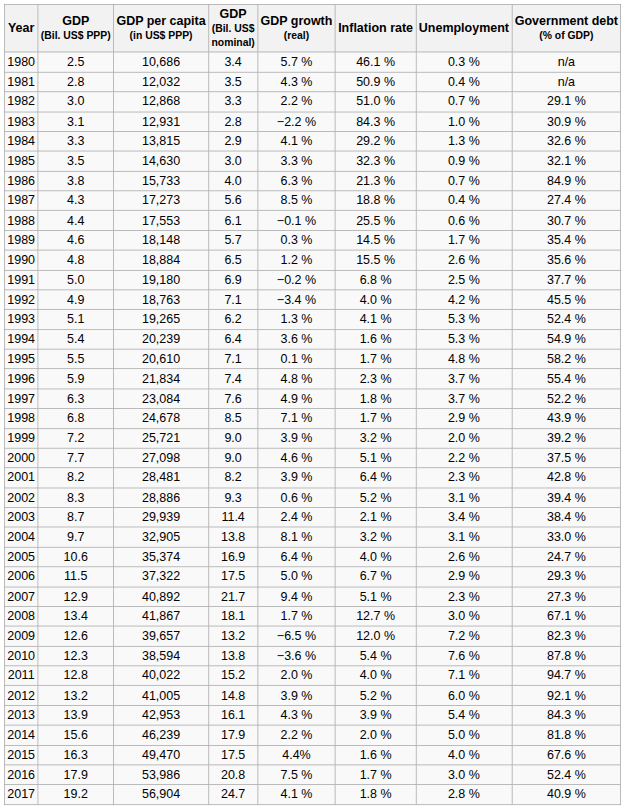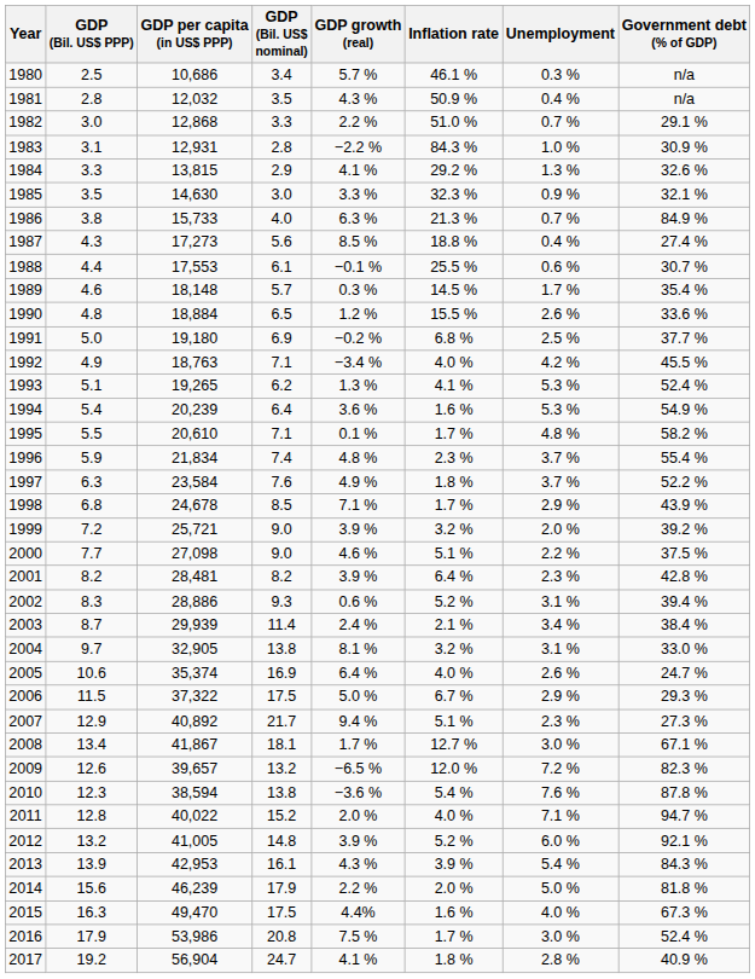 <table class="wikitable" style="text-align:center;">
 <tr>
 <th>Year</th>
 <th>GDP<br><small>(Bil. US$ PPP)</small></th>
 <th>GDP per capita<br><small>(in US$ PPP)</small></th>
 <th>GDP<br><small>(Bil. US$<br>nominal)</small></th>
 <th>GDP growth<br><small>(real)</small></th>
 <th>Inflation rate</th>
 <th>Unemployment</th>
 <th>Government debt<br><small>(% of GDP)</small></th>
 </tr>
 <tr>
 <td>1980</td>
 <td>2.5</td>
 <td>10,686</td>
 <td>3.4</td>
 <td>5.7 %</td>
 <td>46.1 %</td>
 <td>0.3 %</td>
 <td>n/a</td>
 </tr>
 <tr>
 <td>1981</td>
 <td>2.8</td>
 <td>12,032</td>
 <td>3.5</td>
 <td>4.3 %</td>
 <td>50.9 %</td>
 <td>0.4 %</td>
 <td>n/a</td>
 </tr>
 <tr>
 <td>1982</td>
 <td>3.0</td>
 <td>12,868</td>
 <td>3.3</td>
 <td>2.2 %</td>
 <td>51.0 %</td>
 <td>0.7 %</td>
 <td>29.1 %</td>
 </tr>
 <tr>
 <td>1983</td>
 <td>3.1</td>
 <td>12,931</td>
 <td>2.8</td>
 <td>−2.2 %</td>
 <td>84.3 %</td>
 <td>1.0 %</td>
 <td>30.9 %</td>
 </tr>
 <tr>
 <td>1984</td>
 <td>3.3</td>
 <td>13,815</td>
 <td>2.9</td>
 <td>4.1 %</td>
 <td>29.2 %</td>
 <td>1.3 %</td>
 <td>32.6 %</td>
 </tr>
 <tr>
 <td>1985</td>
 <td>3.5</td>
 <td>14,630</td>
 <td>3.0</td>
 <td>3.3 %</td>
 <td>32.3 %</td>
 <td>0.9 %</td>
 <td>32.1 %</td>
 </tr>
 <tr>
 <td>1986</td>
 <td>3.8</td>
 <td>15,733</td>
 <td>4.0</td>
 <td>6.3 %</td>
 <td>21.3 %</td>
 <td>0.7 %</td>
 <td>84.9 %</td>
 </tr>
 <tr>
 <td>1987</td>
 <td>4.3</td>
 <td>17,273</td>
 <td>5.6</td>
 <td>8.5 %</td>
 <td>18.8 %</td>
 <td>0.4 %</td>
 <td>27.4 %</td>
 </tr>
 <tr>
 <td>1988</td>
 <td>4.4</td>
 <td>17,553</td>
 <td>6.1</td>
 <td>−0.1 %</td>
 <td>25.5 %</td>
 <td>0.6 %</td>
 <td>30.7 %</td>
 </tr>
 <tr>
 <td>1989</td>
 <td>4.6</td>
 <td>18,148</td>
 <td>5.7</td>
 <td>0.3 %</td>
 <td>14.5 %</td>
 <td>1.7 %</td>
 <td>35.4 %</td>
 </tr>
 <tr>
 <td>1990</td>
 <td>4.8</td>
 <td>18,884</td>
 <td>6.5</td>
 <td>1.2 %</td>
 <td>15.5 %</td>
 <td>2.6 %</td>
-<td>35.6 %</td>
+<td>33.6 %</td>
 </tr>
 <tr>
 <td>1991</td>
 <td>5.0</td>
 <td>19,180</td>
 <td>6.9</td>
 <td>−0.2 %</td>
 <td>6.8 %</td>
 <td>2.5 %</td>
 <td>37.7 %</td>
 </tr>
 <tr>
 <td>1992</td>
 <td>4.9</td>
 <td>18,763</td>
 <td>7.1</td>
 <td>−3.4 %</td>
 <td>4.0 %</td>
 <td>4.2 %</td>
 <td>45.5 %</td>
 </tr>
 <tr>
 <td>1993</td>
 <td>5.1</td>
 <td>19,265</td>
 <td>6.2</td>
 <td>1.3 %</td>
 <td>4.1 %</td>
 <td>5.3 %</td>
 <td>52.4 %</td>
 </tr>
 <tr>
 <td>1994</td>
 <td>5.4</td>
 <td>20,239</td>
 <td>6.4</td>
 <td>3.6 %</td>
 <td>1.6 %</td>
 <td>5.3 %</td>
 <td>54.9 %</td>
 </tr>
 <tr>
 <td>1995</td>
 <td>5.5</td>
 <td>20,610</td>
 <td>7.1</td>
 <td>0.1 %</td>
 <td>1.7 %</td>
 <td>4.8 %</td>
 <td>58.2 %</td>
 </tr>
 <tr>
 <td>1996</td>
 <td>5.9</td>
 <td>21,834</td>
 <td>7.4</td>
 <td>4.8 %</td>
 <td>2.3 %</td>
 <td>3.7 %</td>
 <td>55.4 %</td>
 </tr>
 <tr>
 <td>1997</td>
 <td>6.3</td>
-<td>23,084</td>
+<td>23,584</td>
 <td>7.6</td>
 <td>4.9 %</td>
 <td>1.8 %</td>
 <td>3.7 %</td>
 <td>52.2 %</td>
 </tr>
 <tr>
 <td>1998</td>
 <td>6.8</td>
 <td>24,678</td>
 <td>8.5</td>
 <td>7.1 %</td>
 <td>1.7 %</td>
 <td>2.9 %</td>
 <td>43.9 %</td>
 </tr>
 <tr>
 <td>1999</td>
 <td>7.2</td>
 <td>25,721</td>
 <td>9.0</td>
 <td>3.9 %</td>
 <td>3.2 %</td>
 <td>2.0 %</td>
 <td>39.2 %</td>
 </tr>
 <tr>
 <td>2000</td>
 <td>7.7</td>
 <td>27,098</td>
 <td>9.0</td>
 <td>4.6 %</td>
 <td>5.1 %</td>
 <td>2.2 %</td>
 <td>37.5 %</td>
 </tr>
 <tr>
 <td>2001</td>
 <td>8.2</td>
 <td>28,481</td>
 <td>8.2</td>
 <td>3.9 %</td>
 <td>6.4 %</td>
 <td>2.3 %</td>
 <td>42.8 %</td>
 </tr>
 <tr>
 <td>2002</td>
 <td>8.3</td>
 <td>28,886</td>
 <td>9.3</td>
 <td>0.6 %</td>
 <td>5.2 %</td>
 <td>3.1 %</td>
 <td>39.4 %</td>
 </tr>
 <tr>
 <td>2003</td>
 <td>8.7</td>
 <td>29,939</td>
 <td>11.4</td>
 <td>2.4 %</td>
 <td>2.1 %</td>
 <td>3.4 %</td>
 <td>38.4 %</td>
 </tr>
 <tr>
 <td>2004</td>
 <td>9.7</td>
 <td>32,905</td>
 <td>13.8</td>
 <td>8.1 %</td>
 <td>3.2 %</td>
 <td>3.1 %</td>
 <td>33.0 %</td>
 </tr>
 <tr>
 <td>2005</td>
 <td>10.6</td>
 <td>35,374</td>
 <td>16.9</td>
 <td>6.4 %</td>
 <td>4.0 %</td>
 <td>2.6 %</td>
 <td>24.7 %</td>
 </tr>
 <tr>
 <td>2006</td>
 <td>11.5</td>
 <td>37,322</td>
 <td>17.5</td>
 <td>5.0 %</td>
 <td>6.7 %</td>
 <td>2.9 %</td>
 <td>29.3 %</td>
 </tr>
 <tr>
 <td>2007</td>
 <td>12.9</td>
 <td>40,892</td>
 <td>21.7</td>
 <td>9.4 %</td>
 <td>5.1 %</td>
 <td>2.3 %</td>
 <td>27.3 %</td>
 </tr>
 <tr>
 <td>2008</td>
 <td>13.4</td>
 <td>41,867</td>
 <td>18.1</td>
 <td>1.7 %</td>
 <td>12.7 %</td>
 <td>3.0 %</td>
 <td>67.1 %</td>
 </tr>
 <tr>
 <td>2009</td>
 <td>12.6</td>
 <td>39,657</td>
 <td>13.2</td>
 <td>−6.5 %</td>
 <td>12.0 %</td>
 <td>7.2 %</td>
 <td>82.3 %</td>
 </tr>
 <tr>
 <td>2010</td>
 <td>12.3</td>
 <td>38,594</td>
 <td>13.8</td>
 <td>−3.6 %</td>
 <td>5.4 %</td>
 <td>7.6 %</td>
 <td>87.8 %</td>
 </tr>
 <tr>
 <td>2011</td>
 <td>12.8</td>
 <td>40,022</td>
 <td>15.2</td>
 <td>2.0 %</td>
 <td>4.0 %</td>
 <td>7.1 %</td>
 <td>94.7 %</td>
 </tr>
 <tr>
 <td>2012</td>
 <td>13.2</td>
 <td>41,005</td>
 <td>14.8</td>
 <td>3.9 %</td>
 <td>5.2 %</td>
 <td>6.0 %</td>
 <td>92.1 %</td>
 </tr>
 <tr>
 <td>2013</td>
 <td>13.9</td>
 <td>42,953</td>
 <td>16.1</td>
 <td>4.3 %</td>
 <td>3.9 %</td>
 <td>5.4 %</td>
 <td>84.3 %</td>
 </tr>
 <tr>
 <td>2014</td>
 <td>15.6</td>
 <td>46,239</td>
 <td>17.9</td>
 <td>2.2 %</td>
 <td>2.0 %</td>
 <td>5.0 %</td>
 <td>81.8 %</td>
 </tr>
 <tr>
 <td>2015</td>
 <td>16.3</td>
 <td>49,470</td>
 <td>17.5</td>
 <td>4.4%</td>
 <td>1.6 %</td>
 <td>4.0 %</td>
-<td>67.6 %</td>
+<td>67.3 %</td>
 </tr>
 <tr>
 <td>2016</td>
 <td>17.9</td>
 <td>53,986</td>
 <td>20.8</td>
 <td>7.5 %</td>
 <td>1.7 %</td>
 <td>3.0 %</td>
 <td>52.4 %</td>
 </tr>
 <tr>
 <td>2017</td>
 <td>19.2</td>
 <td>56,904</td>
 <td>24.7</td>
 <td>4.1 %</td>
 <td>1.8 %</td>
 <td>2.8 %</td>
 <td>40.9 %</td>
 </tr>
 </table>
